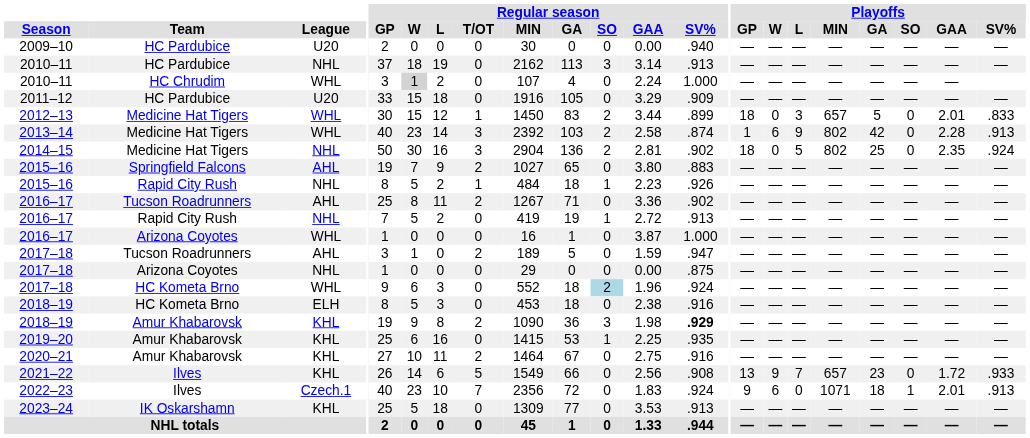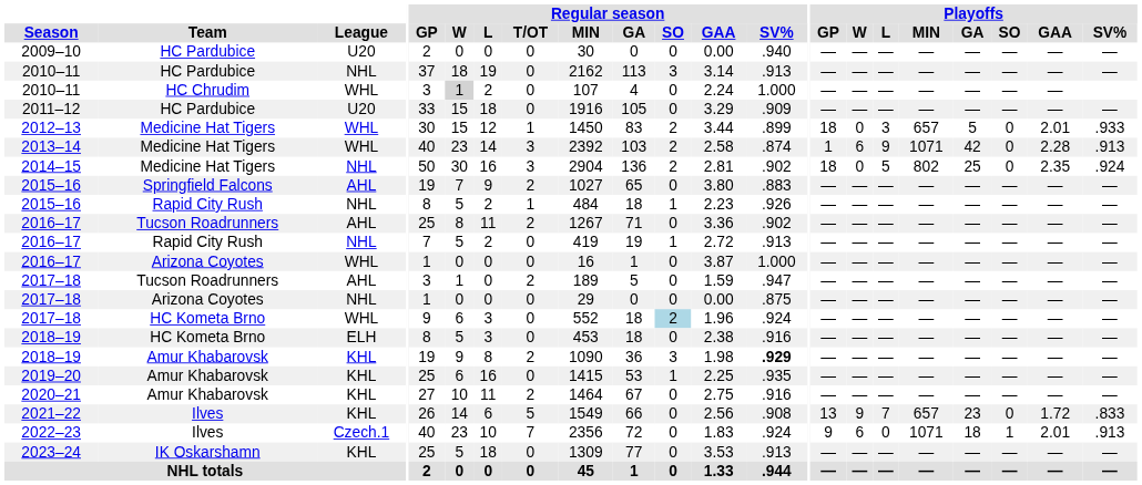 <table border="0" cellpadding="1" cellspacing="0" style="text-align:center; width:75%">
 <tr ALIGN="center" bgcolor="#e0e0e0">
 <th align="center" colspan="3" bgcolor="#ffffff"></th>
 <th align="center" rowspan="99" bgcolor="#ffffff"></th>
 <th align="center" colspan="9" bgcolor="#e0e0e0"><a href='#'>Regular season</a></th>
 <th align="center" rowspan="99" bgcolor="#ffffff"></th>
 <th align="center" colspan="8" bgcolor="#e0e0e0"><a href='#'>Playoffs</a></th>
 </tr>
 <tr ALIGN="center" bgcolor="#e0e0e0">
 <th><a href='#'>Season</a></th>
 <th>Team</th>
 <th>League</th>
 <th>GP</th>
 <th>W</th>
 <th>L</th>
 <th>T/OT</th>
 <th>MIN</th>
 <th>GA</th>
 <th><a href='#'>SO</a></th>
 <th><a href='#'>GAA</a></th>
 <th><a href='#'>SV%</a></th>
 <th>GP</th>
 <th>W</th>
 <th>L</th>
 <th>MIN</th>
 <th>GA</th>
 <th>SO</th>
 <th>GAA</th>
 <th>SV%</th>
 </tr>
 <tr ALIGN="center">
 <td>2009–10</td>
 <td><a href='#'>HC Pardubice</a></td>
 <td>U20</td>
 <td>2</td>
 <td>0</td>
 <td>0</td>
 <td>0</td>
 <td>30</td>
 <td>0</td>
 <td>0</td>
 <td>0.00</td>
 <td>.940</td>
 <td>—</td>
 <td>—</td>
 <td>—</td>
 <td>—</td>
 <td>—</td>
 <td>—</td>
 <td>—</td>
 <td>—</td>
 </tr>
 <tr ALIGN="center" bgcolor="#f0f0f0">
 <td>2010–11</td>
 <td>HC Pardubice</td>
 <td>NHL</td>
 <td>37</td>
 <td>18</td>
 <td>19</td>
 <td>0</td>
 <td>2162</td>
 <td>113</td>
 <td>3</td>
 <td>3.14</td>
 <td>.913</td>
 <td>—</td>
 <td>—</td>
 <td>—</td>
 <td>—</td>
 <td>—</td>
 <td>—</td>
 <td>—</td>
 <td>—</td>
 </tr>
 <tr ALIGN="center">
 <td>2010–11</td>
 <td><a href='#'>HC Chrudim</a></td>
 <td>WHL</td>
 <td>3</td>
 <td style="background: lightgrey;">1</td>
 <td>2</td>
 <td>0</td>
 <td>107</td>
 <td>4</td>
 <td>0</td>
 <td>2.24</td>
 <td>1.000</td>
 <td>—</td>
 <td>—</td>
 <td>—</td>
 <td>—</td>
 <td>—</td>
 <td>—</td>
 <td>—</td>
 </tr>
 <tr ALIGN="center" bgcolor="#f0f0f0">
 <td>2011–12</td>
 <td>HC Pardubice</td>
 <td>U20</td>
 <td>33</td>
 <td>15</td>
 <td>18</td>
 <td>0</td>
 <td>1916</td>
 <td>105</td>
 <td>0</td>
 <td>3.29</td>
 <td>.909</td>
 <td>—</td>
 <td>—</td>
 <td>—</td>
 <td>—</td>
 <td>—</td>
 <td>—</td>
 <td>—</td>
 <td>—</td>
 </tr>
 <tr ALIGN="center">
 <td><a href='#'>2012–13</a></td>
 <td><a href='#'>Medicine Hat Tigers</a></td>
 <td><a href='#'>WHL</a></td>
 <td>30</td>
 <td>15</td>
 <td>12</td>
 <td>1</td>
 <td>1450</td>
 <td>83</td>
 <td>2</td>
 <td>3.44</td>
 <td>.899</td>
 <td>18</td>
 <td>0</td>
 <td>3</td>
 <td>657</td>
 <td>5</td>
 <td>0</td>
 <td>2.01</td>
-<td>.833</td>
+<td>.933</td>
 </tr>
 <tr ALIGN="center" bgcolor="#f0f0f0">
 <td><a href='#'>2013–14</a></td>
 <td>Medicine Hat Tigers</td>
 <td>WHL</td>
 <td>40</td>
 <td>23</td>
 <td>14</td>
 <td>3</td>
 <td>2392</td>
 <td>103</td>
 <td>2</td>
 <td>2.58</td>
 <td>.874</td>
 <td>1</td>
 <td>6</td>
 <td>9</td>
-<td>802</td>
+<td>1071</td>
 <td>42</td>
 <td>0</td>
 <td>2.28</td>
 <td>.913</td>
 </tr>
 <tr ALIGN="center">
 <td><a href='#'>2014–15</a></td>
 <td>Medicine Hat Tigers</td>
 <td><a href='#'>NHL</a></td>
 <td>50</td>
 <td>30</td>
 <td>16</td>
 <td>3</td>
 <td>2904</td>
 <td>136</td>
 <td>2</td>
 <td>2.81</td>
 <td>.902</td>
 <td>18</td>
 <td>0</td>
 <td>5</td>
 <td>802</td>
 <td>25</td>
 <td>0</td>
 <td>2.35</td>
 <td>.924</td>
 </tr>
 <tr ALIGN="center" bgcolor="#f0f0f0">
 <td><a href='#'>2015–16</a></td>
 <td><a href='#'>Springfield Falcons</a></td>
 <td><a href='#'>AHL</a></td>
 <td>19</td>
 <td>7</td>
 <td>9</td>
 <td>2</td>
 <td>1027</td>
 <td>65</td>
 <td>0</td>
 <td>3.80</td>
 <td>.883</td>
 <td>—</td>
 <td>—</td>
 <td>—</td>
 <td>—</td>
 <td>—</td>
 <td>—</td>
 <td>—</td>
 <td>—</td>
 </tr>
 <tr ALIGN="center">
 <td><a href='#'>2015–16</a></td>
 <td><a href='#'>Rapid City Rush</a></td>
 <td>NHL</td>
 <td>8</td>
 <td>5</td>
 <td>2</td>
 <td>1</td>
 <td>484</td>
 <td>18</td>
 <td>1</td>
 <td>2.23</td>
 <td>.926</td>
 <td>—</td>
 <td>—</td>
 <td>—</td>
 <td>—</td>
 <td>—</td>
 <td>—</td>
 <td>—</td>
 <td>—</td>
 </tr>
 <tr ALIGN="center" bgcolor="#f0f0f0">
 <td><a href='#'>2016–17</a></td>
 <td><a href='#'>Tucson Roadrunners</a></td>
 <td>AHL</td>
 <td>25</td>
 <td>8</td>
 <td>11</td>
 <td>2</td>
 <td>1267</td>
 <td>71</td>
 <td>0</td>
 <td>3.36</td>
 <td>.902</td>
 <td>—</td>
 <td>—</td>
 <td>—</td>
 <td>—</td>
 <td>—</td>
 <td>—</td>
 <td>—</td>
 <td>—</td>
 </tr>
 <tr ALIGN="center">
 <td><a href='#'>2016–17</a></td>
 <td>Rapid City Rush</td>
 <td><a href='#'>NHL</a></td>
 <td>7</td>
 <td>5</td>
 <td>2</td>
 <td>0</td>
 <td>419</td>
 <td>19</td>
 <td>1</td>
 <td>2.72</td>
 <td>.913</td>
 <td>—</td>
 <td>—</td>
 <td>—</td>
 <td>—</td>
 <td>—</td>
 <td>—</td>
 <td>—</td>
 <td>—</td>
 </tr>
 <tr ALIGN="center" bgcolor="#f0f0f0">
 <td><a href='#'>2016–17</a></td>
 <td><a href='#'>Arizona Coyotes</a></td>
 <td>WHL</td>
 <td>1</td>
 <td>0</td>
 <td>0</td>
 <td>0</td>
 <td>16</td>
 <td>1</td>
 <td>0</td>
 <td>3.87</td>
 <td>1.000</td>
 <td>—</td>
 <td>—</td>
 <td>—</td>
 <td>—</td>
 <td>—</td>
 <td>—</td>
 <td>—</td>
 <td>—</td>
 </tr>
 <tr ALIGN="center">
 <td><a href='#'>2017–18</a></td>
 <td>Tucson Roadrunners</td>
 <td>AHL</td>
 <td>3</td>
 <td>1</td>
 <td>0</td>
 <td>2</td>
 <td>189</td>
 <td>5</td>
 <td>0</td>
 <td>1.59</td>
 <td>.947</td>
 <td>—</td>
 <td>—</td>
 <td>—</td>
 <td>—</td>
 <td>—</td>
 <td>—</td>
 <td>—</td>
 <td>—</td>
 </tr>
 <tr ALIGN="center" bgcolor="#f0f0f0">
 <td><a href='#'>2017–18</a></td>
 <td>Arizona Coyotes</td>
 <td>NHL</td>
 <td>1</td>
 <td>0</td>
 <td>0</td>
 <td>0</td>
 <td>29</td>
 <td>0</td>
 <td>0</td>
 <td>0.00</td>
 <td>.875</td>
 <td>—</td>
 <td>—</td>
 <td>—</td>
 <td>—</td>
 <td>—</td>
 <td>—</td>
 <td>—</td>
 <td>—</td>
 </tr>
 <tr ALIGN="center">
 <td><a href='#'>2017–18</a></td>
 <td><a href='#'>HC Kometa Brno</a></td>
 <td>WHL</td>
 <td>9</td>
 <td>6</td>
 <td>3</td>
 <td>0</td>
 <td>552</td>
 <td>18</td>
 <td style="background: lightblue;">2</td>
 <td>1.96</td>
 <td>.924</td>
 <td>—</td>
 <td>—</td>
 <td>—</td>
 <td>—</td>
 <td>—</td>
 <td>—</td>
 <td>—</td>
 <td>—</td>
 </tr>
 <tr ALIGN="center" bgcolor="#f0f0f0">
 <td><a href='#'>2018–19</a></td>
 <td>HC Kometa Brno</td>
 <td>ELH</td>
 <td>8</td>
 <td>5</td>
 <td>3</td>
 <td>0</td>
 <td>453</td>
 <td>18</td>
 <td>0</td>
 <td>2.38</td>
 <td>.916</td>
 <td>—</td>
 <td>—</td>
 <td>—</td>
 <td>—</td>
 <td>—</td>
 <td>—</td>
 <td>—</td>
 <td>—</td>
 </tr>
 <tr ALIGN="center">
 <td><a href='#'>2018–19</a></td>
 <td><a href='#'>Amur Khabarovsk</a></td>
 <td><a href='#'>KHL</a></td>
 <td>19</td>
 <td>9</td>
 <td>8</td>
 <td>2</td>
 <td>1090</td>
 <td>36</td>
 <td>3</td>
 <td>1.98</td>
 <td><strong>.929</strong></td>
 <td>—</td>
 <td>—</td>
 <td>—</td>
 <td>—</td>
 <td>—</td>
 <td>—</td>
 <td>—</td>
 <td>—</td>
 </tr>
 <tr ALIGN="center" bgcolor="#f0f0f0">
 <td><a href='#'>2019–20</a></td>
 <td>Amur Khabarovsk</td>
 <td>KHL</td>
 <td>25</td>
 <td>6</td>
 <td>16</td>
 <td>0</td>
 <td>1415</td>
 <td>53</td>
 <td>1</td>
 <td>2.25</td>
 <td>.935</td>
 <td>—</td>
 <td>—</td>
 <td>—</td>
 <td>—</td>
 <td>—</td>
 <td>—</td>
 <td>—</td>
 <td>—</td>
 </tr>
 <tr ALIGN="center">
 <td><a href='#'>2020–21</a></td>
 <td>Amur Khabarovsk</td>
 <td>KHL</td>
 <td>27</td>
 <td>10</td>
 <td>11</td>
 <td>2</td>
 <td>1464</td>
 <td>67</td>
 <td>0</td>
 <td>2.75</td>
 <td>.916</td>
 <td>—</td>
 <td>—</td>
 <td>—</td>
 <td>—</td>
 <td>—</td>
 <td>—</td>
 <td>—</td>
 <td>—</td>
 </tr>
 <tr ALIGN="center" bgcolor="#f0f0f0">
 <td><a href='#'>2021–22</a></td>
 <td><a href='#'>Ilves</a></td>
 <td>KHL</td>
 <td>26</td>
 <td>14</td>
 <td>6</td>
 <td>5</td>
 <td>1549</td>
 <td>66</td>
 <td>0</td>
 <td>2.56</td>
 <td>.908</td>
 <td>13</td>
 <td>9</td>
 <td>7</td>
 <td>657</td>
 <td>23</td>
 <td>0</td>
 <td>1.72</td>
-<td>.933</td>
+<td>.833</td>
 </tr>
 <tr ALIGN="center">
 <td><a href='#'>2022–23</a></td>
 <td>Ilves</td>
 <td><a href='#'>Czech.1</a></td>
 <td>40</td>
 <td>23</td>
 <td>10</td>
 <td>7</td>
 <td>2356</td>
 <td>72</td>
 <td>0</td>
 <td>1.83</td>
 <td>.924</td>
 <td>9</td>
 <td>6</td>
 <td>0</td>
 <td>1071</td>
 <td>18</td>
 <td>1</td>
 <td>2.01</td>
 <td>.913</td>
 </tr>
 <tr ALIGN="center" bgcolor="#f0f0f0">
 <td><a href='#'>2023–24</a></td>
 <td><a href='#'>IK Oskarshamn</a></td>
 <td>KHL</td>
 <td>25</td>
 <td>5</td>
 <td>18</td>
 <td>0</td>
 <td>1309</td>
 <td>77</td>
 <td>0</td>
 <td>3.53</td>
 <td>.913</td>
 <td>—</td>
 <td>—</td>
 <td>—</td>
 <td>—</td>
 <td>—</td>
 <td>—</td>
 <td>—</td>
 <td>—</td>
 </tr>
 <tr ALIGN="center" bgcolor="#e0e0e0">
 <th colspan="3" align="center">NHL totals</th>
 <th>2</th>
 <th>0</th>
 <th>0</th>
 <th>0</th>
 <th>45</th>
 <th>1</th>
 <th>0</th>
 <th>1.33</th>
 <th>.944</th>
 <th>—</th>
 <th>—</th>
 <th>—</th>
 <th>—</th>
 <th>—</th>
 <th>—</th>
 <th>—</th>
 <th>—</th>
 </tr>
 </table>
